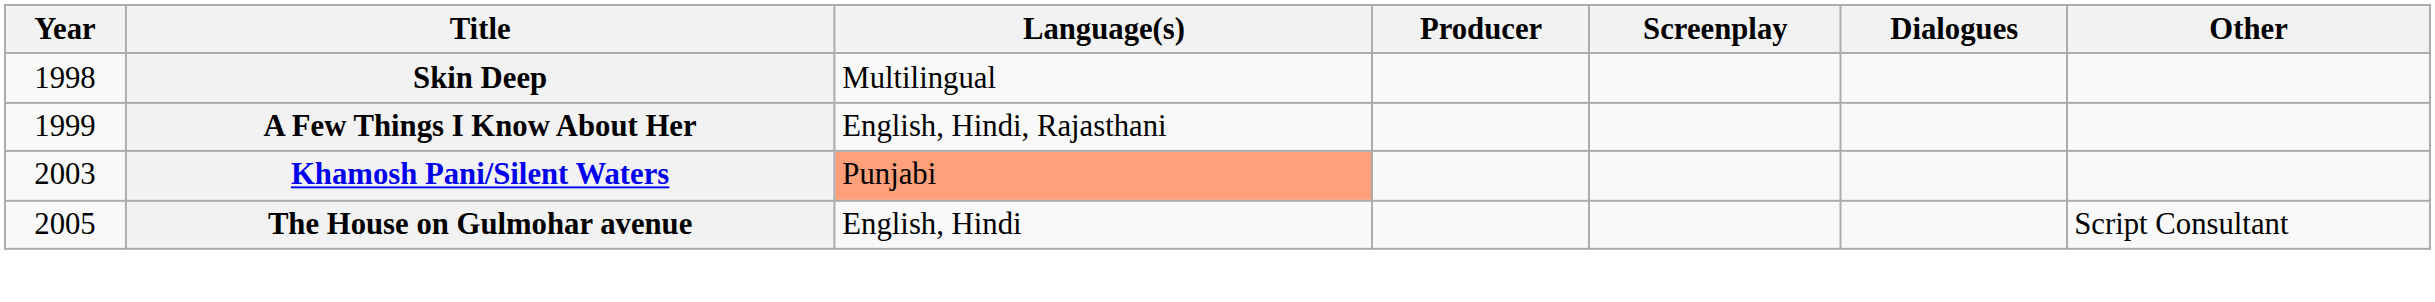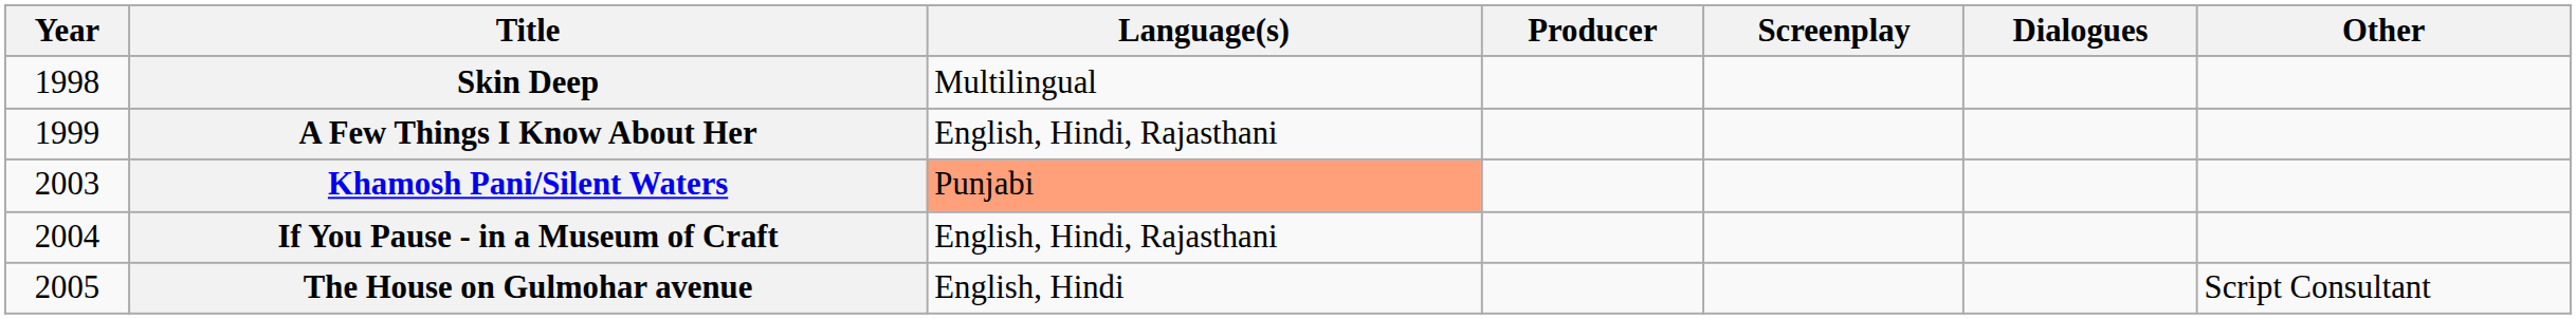 <table class="wikitable plainrowheaders sortable" style="width:100%;">
 <tr>
 <th scope="col">Year</th>
 <th scope="col">Title</th>
 <th scope="col">Language(s)</th>
 <th scope="col">Producer</th>
 <th scope="col">Screenplay</th>
 <th scope="col">Dialogues</th>
 <th scope="col">Other</th>
 </tr>
 <tr>
 <td style="text-align:center;">1998</td>
 <th scope="row">Skin Deep</th>
 <td>Multilingual</td>
 <td></td>
 <td></td>
 <td></td>
 <td></td>
 </tr>
 <tr>
 <td style="text-align:center;">1999</td>
 <th scope="row">A Few Things I Know About Her</th>
 <td>English, Hindi, Rajasthani</td>
 <td></td>
 <td></td>
 <td></td>
 <td></td>
 </tr>
 <tr>
 <td style="text-align:center;">2003</td>
 <th scope="row"><a href='#'>Khamosh Pani/Silent Waters</a></th>
 <td style="background: lightsalmon;">Punjabi</td>
 <td></td>
 <td></td>
 <td></td>
 <td></td>
 </tr>
 <tr>
+<td style="text-align:center;">2004</td>
+<th scope="row">If You Pause - in a Museum of Craft</th>
+<td>English, Hindi, Rajasthani</td>
+<td></td>
+<td></td>
+<td></td>
+<td></td>
+</tr>
+<tr>
 <td style="text-align:center;">2005</td>
 <th scope="row">The House on Gulmohar avenue</th>
 <td>English, Hindi</td>
 <td></td>
 <td></td>
 <td></td>
 <td>Script Consultant</td>
 </tr>
 </table>
